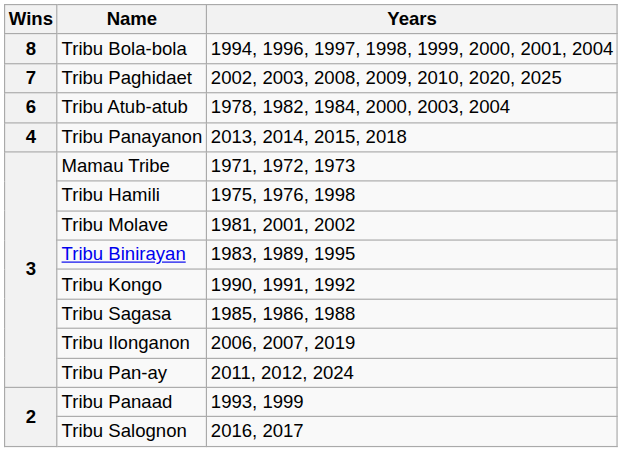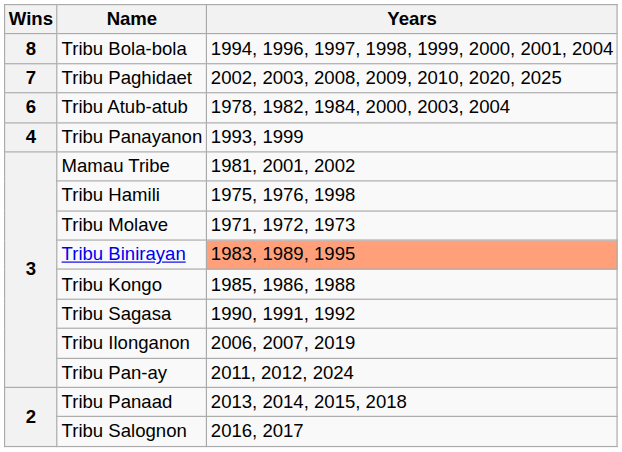 <table class="wikitable plainrowheaders">
 <tr>
 <th scope="col">Wins</th>
 <th scope="col">Name</th>
 <th scope="col">Years</th>
 </tr>
 <tr>
 <th scope="row">8</th>
 <td>Tribu Bola-bola</td>
 <td>1994, 1996, 1997, 1998, 1999, 2000, 2001, 2004</td>
 </tr>
 <tr>
 <th scope="row">7</th>
 <td>Tribu Paghidaet</td>
 <td>2002, 2003, 2008, 2009, 2010, 2020, 2025</td>
 </tr>
 <tr>
 <th scope="row">6</th>
 <td>Tribu Atub-atub</td>
 <td>1978, 1982, 1984, 2000, 2003, 2004</td>
 </tr>
 <tr>
 <th rowspan="1" scope="row">4</th>
 <td>Tribu Panayanon</td>
-<td>2013, 2014, 2015, 2018</td>
+<td>1993, 1999</td>
 </tr>
 <tr>
 <th rowspan="8" scope="row">3</th>
 <td>Mamau Tribe</td>
-<td>1971, 1972, 1973</td>
+<td>1981, 2001, 2002</td>
 </tr>
 <tr>
 <td>Tribu Hamili</td>
 <td>1975, 1976, 1998</td>
 </tr>
 <tr>
 <td>Tribu Molave</td>
-<td>1981, 2001, 2002</td>
+<td>1971, 1972, 1973</td>
 </tr>
 <tr>
 <td><a href='#'>Tribu Binirayan</a></td>
-<td>1983, 1989, 1995</td>
+<td style="background: lightsalmon;">1983, 1989, 1995</td>
 </tr>
 <tr>
 <td>Tribu Kongo</td>
-<td>1990, 1991, 1992</td>
+<td>1985, 1986, 1988</td>
 </tr>
 <tr>
 <td>Tribu Sagasa</td>
-<td>1985, 1986, 1988</td>
+<td>1990, 1991, 1992</td>
 </tr>
 <tr>
 <td>Tribu Ilonganon</td>
 <td>2006, 2007, 2019</td>
 </tr>
 <tr>
 <td>Tribu Pan-ay</td>
 <td>2011, 2012, 2024</td>
 </tr>
 <tr>
 <th rowspan="2" scope="rowgroup">2</th>
 <td>Tribu Panaad</td>
-<td>1993, 1999</td>
+<td>2013, 2014, 2015, 2018</td>
 </tr>
 <tr>
 <td>Tribu Salognon</td>
 <td>2016, 2017</td>
 </tr>
 </table>
